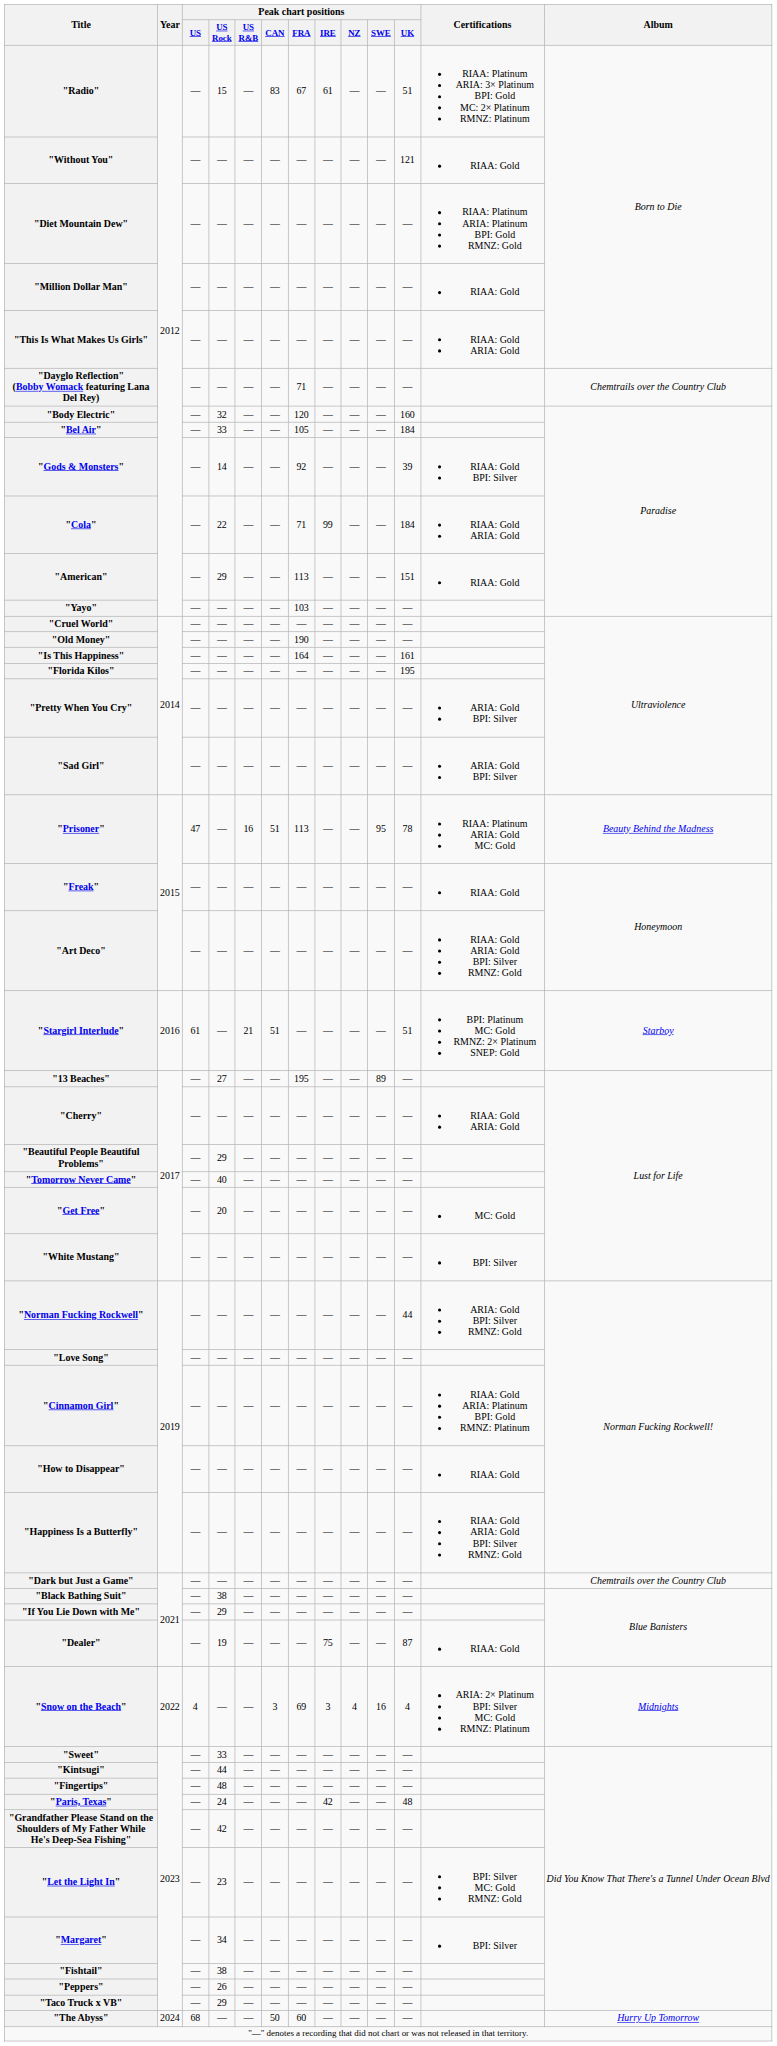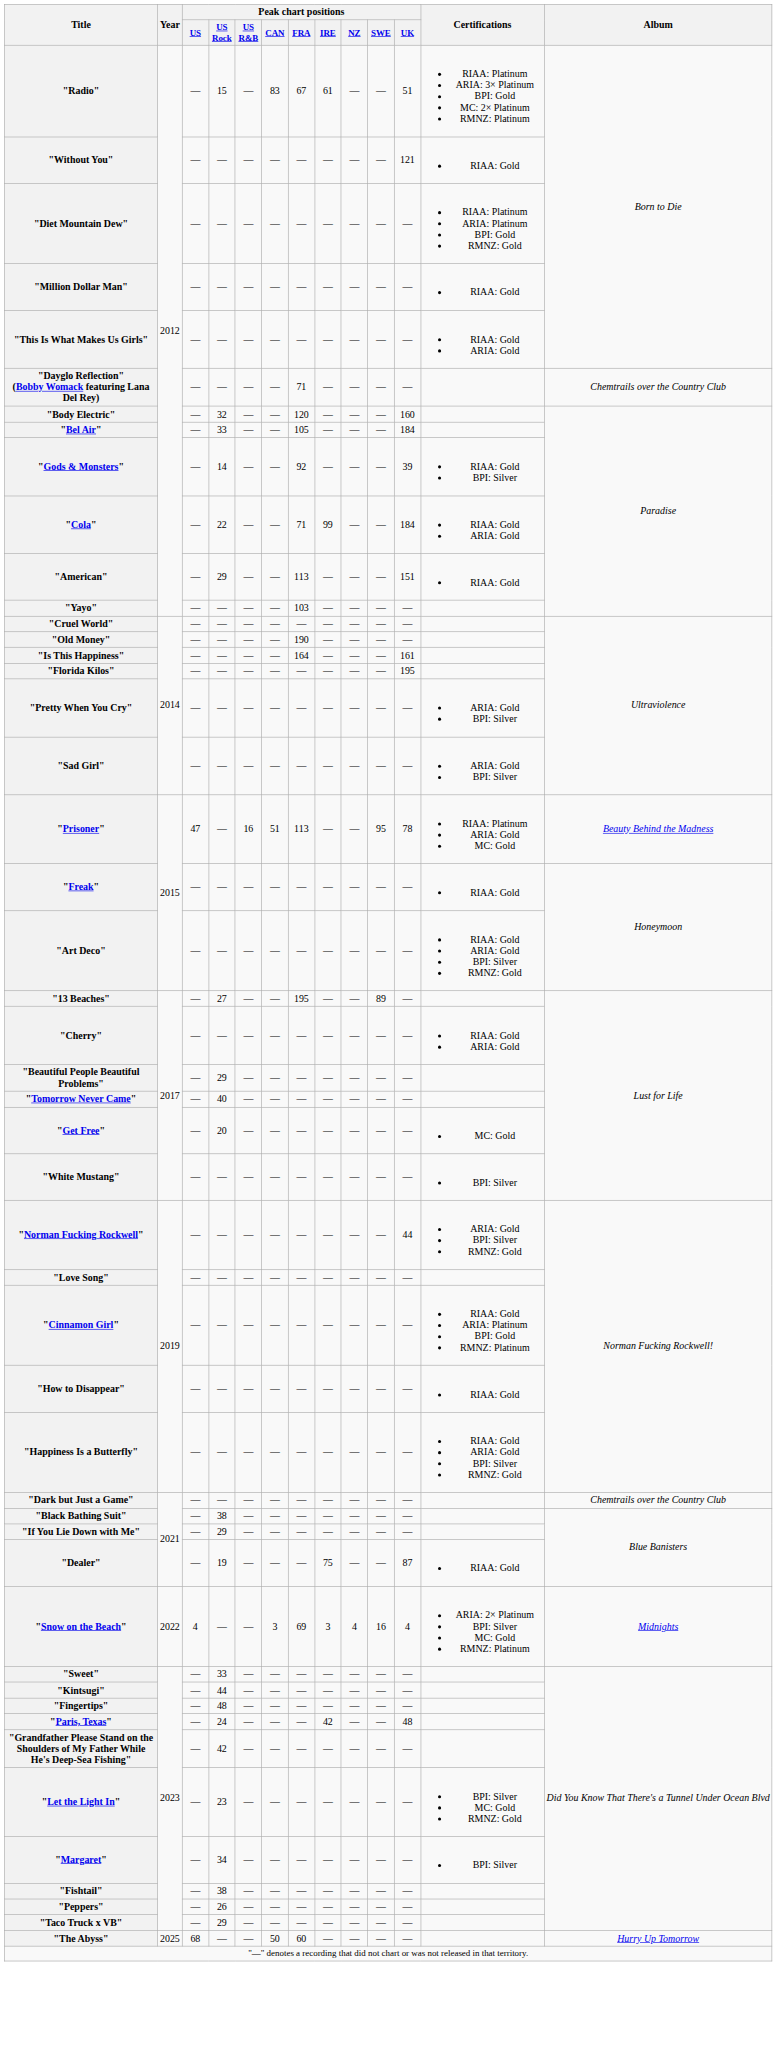 <table class="wikitable plainrowheaders" style="text-align:center;">
 <tr>
 <th scope="col" rowspan="2" style="width:15em;">Title</th>
 <th scope="col" rowspan="2">Year</th>
 <th scope="col" colspan="9">Peak chart positions</th>
 <th scope="col" rowspan="2" style="width:12em;">Certifications</th>
 <th scope="col" rowspan="2">Album</th>
 </tr>
 <tr>
 <th scope="col" style="width:2.5em;font-size:90%;"><a href='#'>US</a><br></th>
 <th scope="col" style="width:2.5em;font-size:90%;"><a href='#'>US<br>Rock</a><br></th>
 <th scope="col" style="width:2.5em;font-size:90%;"><a href='#'>US<br>R&B</a><br></th>
 <th scope="col" style="width:2.5em;font-size:90%;"><a href='#'>CAN</a><br></th>
 <th scope="col" style="width:2.5em;font-size:90%;"><a href='#'>FRA</a><br></th>
 <th scope="col" style="width:2.5em;font-size:90%;"><a href='#'>IRE</a><br></th>
 <th scope="col" style="width:2.5em;font-size:90%;"><a href='#'>NZ</a><br></th>
 <th scope="col" style="width:2.5em;font-size:90%;"><a href='#'>SWE</a><br></th>
 <th scope="col" style="width:2.5em;font-size:90%;"><a href='#'>UK</a><br></th>
 </tr>
 <tr>
 <th scope="row">"Radio"</th>
 <td rowspan="12">2012</td>
 <td>—</td>
 <td>15</td>
 <td>—</td>
 <td>83</td>
 <td>67</td>
 <td>61</td>
 <td>—</td>
 <td>—</td>
 <td>51</td>
 <td><br><ul><li>RIAA: Platinum</li><li>ARIA: 3× Platinum</li><li>BPI: Gold</li><li>MC: 2× Platinum</li><li>RMNZ: Platinum</li></ul></td>
 <td rowspan="5"><em>Born to Die</em></td>
 </tr>
 <tr>
 <th scope="row">"Without You"</th>
 <td>—</td>
 <td>—</td>
 <td>—</td>
 <td>—</td>
 <td>—</td>
 <td>—</td>
 <td>—</td>
 <td>—</td>
 <td>121</td>
 <td><br><ul><li>RIAA: Gold</li></ul></td>
 </tr>
 <tr>
 <th scope="row">"Diet Mountain Dew"</th>
 <td>—</td>
 <td>—</td>
 <td>—</td>
 <td>—</td>
 <td>—</td>
 <td>—</td>
 <td>—</td>
 <td>—</td>
 <td>—</td>
 <td><br><ul><li>RIAA: Platinum</li><li>ARIA: Platinum</li><li>BPI: Gold</li><li>RMNZ: Gold</li></ul></td>
 </tr>
 <tr>
 <th scope="row">"Million Dollar Man"</th>
 <td>—</td>
 <td>—</td>
 <td>—</td>
 <td>—</td>
 <td>—</td>
 <td>—</td>
 <td>—</td>
 <td>—</td>
 <td>—</td>
 <td><br><ul><li>RIAA: Gold</li></ul></td>
 </tr>
 <tr>
 <th scope="row">"This Is What Makes Us Girls"</th>
 <td>—</td>
 <td>—</td>
 <td>—</td>
 <td>—</td>
 <td>—</td>
 <td>—</td>
 <td>—</td>
 <td>—</td>
 <td>—</td>
 <td><br><ul><li>RIAA: Gold</li><li>ARIA: Gold</li></ul></td>
 </tr>
 <tr>
 <th scope="row">"Dayglo Reflection"<br><span>(<a href='#'>Bobby Womack</a> featuring Lana Del Rey)</span></th>
 <td>—</td>
 <td>—</td>
 <td>—</td>
 <td>—</td>
 <td>71</td>
 <td>—</td>
 <td>—</td>
 <td>—</td>
 <td>—</td>
 <td></td>
 <td><em>Chemtrails over the Country Club</em></td>
 </tr>
 <tr>
 <th scope="row">"Body Electric"</th>
 <td>—</td>
 <td>32</td>
 <td>—</td>
 <td>—</td>
 <td>120</td>
 <td>—</td>
 <td>—</td>
 <td>—</td>
 <td>160</td>
 <td></td>
 <td rowspan="6"><em>Paradise</em></td>
 </tr>
 <tr>
 <th scope="row">"<a href='#'>Bel Air</a>"</th>
 <td>—</td>
 <td>33</td>
 <td>—</td>
 <td>—</td>
 <td>105</td>
 <td>—</td>
 <td>—</td>
 <td>—</td>
 <td>184</td>
 <td></td>
 </tr>
 <tr>
 <th scope="row">"<a href='#'>Gods & Monsters</a>"</th>
 <td>—</td>
 <td>14</td>
 <td>—</td>
 <td>—</td>
 <td>92</td>
 <td>—</td>
 <td>—</td>
 <td>—</td>
 <td>39</td>
 <td><br><ul><li>RIAA: Gold</li><li>BPI: Silver</li></ul></td>
 </tr>
 <tr>
 <th scope="row">"<a href='#'>Cola</a>"</th>
 <td>—</td>
 <td>22</td>
 <td>—</td>
 <td>—</td>
 <td>71</td>
 <td>99</td>
 <td>—</td>
 <td>—</td>
 <td>184</td>
 <td><br><ul><li>RIAA: Gold</li><li>ARIA: Gold</li></ul></td>
 </tr>
 <tr>
 <th scope="row">"American"</th>
 <td>—</td>
 <td>29</td>
 <td>—</td>
 <td>—</td>
 <td>113</td>
 <td>—</td>
 <td>—</td>
 <td>—</td>
 <td>151</td>
 <td><br><ul><li>RIAA: Gold</li></ul></td>
 </tr>
 <tr>
 <th scope="row">"Yayo"</th>
 <td>—</td>
 <td>—</td>
 <td>—</td>
 <td>—</td>
 <td>103</td>
 <td>—</td>
 <td>—</td>
 <td>—</td>
 <td>—</td>
 <td></td>
 </tr>
 <tr>
 <th scope="row">"Cruel World"</th>
 <td rowspan="6">2014</td>
 <td>—</td>
 <td>—</td>
 <td>—</td>
 <td>—</td>
 <td>—</td>
 <td>—</td>
 <td>—</td>
 <td>—</td>
 <td>—</td>
 <td></td>
 <td rowspan="6"><em>Ultraviolence</em></td>
 </tr>
 <tr>
 <th scope="row">"Old Money"</th>
 <td>—</td>
 <td>—</td>
 <td>—</td>
 <td>—</td>
 <td>190</td>
 <td>—</td>
 <td>—</td>
 <td>—</td>
 <td>—</td>
 <td></td>
 </tr>
 <tr>
 <th scope="row">"Is This Happiness"</th>
 <td>—</td>
 <td>—</td>
 <td>—</td>
 <td>—</td>
 <td>164</td>
 <td>—</td>
 <td>—</td>
 <td>—</td>
 <td>161</td>
 <td></td>
 </tr>
 <tr>
 <th scope="row">"Florida Kilos"</th>
 <td>—</td>
 <td>—</td>
 <td>—</td>
 <td>—</td>
 <td>—</td>
 <td>—</td>
 <td>—</td>
 <td>—</td>
 <td>195</td>
 <td></td>
 </tr>
 <tr>
 <th scope="row">"Pretty When You Cry"</th>
 <td>—</td>
 <td>—</td>
 <td>—</td>
 <td>—</td>
 <td>—</td>
 <td>—</td>
 <td>—</td>
 <td>—</td>
 <td>—</td>
 <td><br><ul><li>ARIA: Gold</li><li>BPI: Silver</li></ul></td>
 </tr>
 <tr>
 <th scope="row">"Sad Girl"</th>
 <td>—</td>
 <td>—</td>
 <td>—</td>
 <td>—</td>
 <td>—</td>
 <td>—</td>
 <td>—</td>
 <td>—</td>
 <td>—</td>
 <td><br><ul><li>ARIA: Gold</li><li>BPI: Silver</li></ul></td>
 </tr>
 <tr>
 <th scope="row">"<a href='#'>Prisoner</a>"<br></th>
 <td rowspan="3">2015</td>
 <td>47</td>
 <td>—</td>
 <td>16</td>
 <td>51</td>
 <td>113</td>
 <td>—</td>
 <td>—</td>
 <td>95</td>
 <td>78</td>
 <td><br><ul><li>RIAA: Platinum</li><li>ARIA: Gold</li><li>MC: Gold</li></ul></td>
 <td><em><a href='#'>Beauty Behind the Madness</a></em></td>
 </tr>
 <tr>
 <th scope="row">"<a href='#'>Freak</a>"</th>
 <td>—</td>
 <td>—</td>
 <td>—</td>
 <td>—</td>
 <td>—</td>
 <td>—</td>
 <td>—</td>
 <td>—</td>
 <td>—</td>
 <td><br><ul><li>RIAA: Gold</li></ul></td>
 <td rowspan="2"><em>Honeymoon</em></td>
 </tr>
 <tr>
 <th scope="row">"Art Deco"</th>
 <td>—</td>
 <td>—</td>
 <td>—</td>
 <td>—</td>
 <td>—</td>
 <td>—</td>
 <td>—</td>
 <td>—</td>
 <td>—</td>
 <td><br><ul><li>RIAA: Gold</li><li>ARIA: Gold</li><li>BPI: Silver</li><li>RMNZ: Gold</li></ul></td>
-</tr>
-<tr>
-<th scope="row">"<a href='#'>Stargirl Interlude</a>"<br></th>
-<td>2016</td>
-<td>61</td>
-<td>—</td>
-<td>21</td>
-<td>51</td>
-<td>—</td>
-<td>—</td>
-<td>—</td>
-<td>—</td>
-<td>51</td>
-<td><br><ul><li>BPI: Platinum</li><li>MC: Gold</li><li>RMNZ: 2× Platinum</li><li>SNEP: Gold</li></ul></td>
-<td><em><a href='#'>Starboy</a></em></td>
 </tr>
 <tr>
 <th scope="row">"13 Beaches"</th>
 <td rowspan="6">2017</td>
 <td>—</td>
 <td>27</td>
 <td>—</td>
 <td>—</td>
 <td>195</td>
 <td>—</td>
 <td>—</td>
 <td>89</td>
 <td>—</td>
 <td></td>
 <td rowspan="6"><em>Lust for Life</em></td>
 </tr>
 <tr>
 <th scope="row">"Cherry"</th>
 <td>—</td>
 <td>—</td>
 <td>—</td>
 <td>—</td>
 <td>—</td>
 <td>—</td>
 <td>—</td>
 <td>—</td>
 <td>—</td>
 <td><br><ul><li>RIAA: Gold</li><li>ARIA: Gold</li></ul></td>
 </tr>
 <tr>
 <th scope="row">"Beautiful People Beautiful Problems"<br></th>
 <td>—</td>
 <td>29</td>
 <td>—</td>
 <td>—</td>
 <td>—</td>
 <td>—</td>
 <td>—</td>
 <td>—</td>
 <td>—</td>
 <td></td>
 </tr>
 <tr>
 <th scope="row">"<a href='#'>Tomorrow Never Came</a>"<br></th>
 <td>—</td>
 <td>40</td>
 <td>—</td>
 <td>—</td>
 <td>—</td>
 <td>—</td>
 <td>—</td>
 <td>—</td>
 <td>—</td>
 <td></td>
 </tr>
 <tr>
 <th scope="row">"<a href='#'>Get Free</a>"</th>
 <td>—</td>
 <td>20</td>
 <td>—</td>
 <td>—</td>
 <td>—</td>
 <td>—</td>
 <td>—</td>
 <td>—</td>
 <td>—</td>
 <td><br><ul><li>MC: Gold</li></ul></td>
 </tr>
 <tr>
 <th scope="row">"White Mustang"</th>
 <td>—</td>
 <td>—</td>
 <td>—</td>
 <td>—</td>
 <td>—</td>
 <td>—</td>
 <td>—</td>
 <td>—</td>
 <td>—</td>
 <td><br><ul><li>BPI: Silver</li></ul></td>
 </tr>
 <tr>
 <th scope="row">"<a href='#'>Norman Fucking Rockwell</a>"</th>
 <td rowspan="5">2019</td>
 <td>—</td>
 <td>—</td>
 <td>—</td>
 <td>—</td>
 <td>—</td>
 <td>—</td>
 <td>—</td>
 <td>—</td>
 <td>44</td>
 <td><br><ul><li>ARIA: Gold</li><li>BPI: Silver</li><li>RMNZ: Gold</li></ul></td>
 <td rowspan="5"><em>Norman Fucking Rockwell!</em></td>
 </tr>
 <tr>
 <th scope="row">"Love Song"</th>
 <td>—</td>
 <td>—</td>
 <td>—</td>
 <td>—</td>
 <td>—</td>
 <td>—</td>
 <td>—</td>
 <td>—</td>
 <td>—</td>
 <td></td>
 </tr>
 <tr>
 <th scope="row">"<a href='#'>Cinnamon Girl</a>"</th>
 <td>—</td>
 <td>—</td>
 <td>—</td>
 <td>—</td>
 <td>—</td>
 <td>—</td>
 <td>—</td>
 <td>—</td>
 <td>—</td>
 <td><br><ul><li>RIAA: Gold</li><li>ARIA: Platinum</li><li>BPI: Gold</li><li>RMNZ: Platinum</li></ul></td>
 </tr>
 <tr>
 <th scope="row">"How to Disappear"</th>
 <td>—</td>
 <td>—</td>
 <td>—</td>
 <td>—</td>
 <td>—</td>
 <td>—</td>
 <td>—</td>
 <td>—</td>
 <td>—</td>
 <td><br><ul><li>RIAA: Gold</li></ul></td>
 </tr>
 <tr>
 <th scope="row">"Happiness Is a Butterfly"</th>
 <td>—</td>
 <td>—</td>
 <td>—</td>
 <td>—</td>
 <td>—</td>
 <td>—</td>
 <td>—</td>
 <td>—</td>
 <td>—</td>
 <td><br><ul><li>RIAA: Gold</li><li>ARIA: Gold</li><li>BPI: Silver</li><li>RMNZ: Gold</li></ul></td>
 </tr>
 <tr>
 <th scope="row">"Dark but Just a Game"</th>
 <td rowspan="4">2021</td>
 <td>—</td>
 <td>—</td>
 <td>—</td>
 <td>—</td>
 <td>—</td>
 <td>—</td>
 <td>—</td>
 <td>—</td>
 <td>—</td>
 <td></td>
 <td><em>Chemtrails over the Country Club</em></td>
 </tr>
 <tr>
 <th scope="row">"Black Bathing Suit"</th>
 <td>—</td>
 <td>38</td>
 <td>—</td>
 <td>—</td>
 <td>—</td>
 <td>—</td>
 <td>—</td>
 <td>—</td>
 <td>—</td>
 <td></td>
 <td rowspan="3"><em>Blue Banisters</em></td>
 </tr>
 <tr>
 <th scope="row">"If You Lie Down with Me"</th>
 <td>—</td>
 <td>29</td>
 <td>—</td>
 <td>—</td>
 <td>—</td>
 <td>—</td>
 <td>—</td>
 <td>—</td>
 <td>—</td>
 <td></td>
 </tr>
 <tr>
 <th scope="row">"Dealer"</th>
 <td>—</td>
 <td>19</td>
 <td>—</td>
 <td>—</td>
 <td>—</td>
 <td>75</td>
 <td>—</td>
 <td>—</td>
 <td>87</td>
 <td><br><ul><li>RIAA: Gold</li></ul></td>
 </tr>
 <tr>
 <th scope="row">"<a href='#'>Snow on the Beach</a>"<br></th>
 <td>2022</td>
 <td>4</td>
 <td>—</td>
 <td>—</td>
 <td>3</td>
 <td>69</td>
 <td>3</td>
 <td>4</td>
 <td>16</td>
 <td>4</td>
 <td><br><ul><li>ARIA: 2× Platinum</li><li>BPI: Silver</li><li>MC: Gold</li><li>RMNZ: Platinum</li></ul></td>
 <td><em><a href='#'>Midnights</a></em></td>
 </tr>
 <tr>
 <th scope="row">"Sweet"</th>
 <td rowspan="10">2023</td>
 <td>—</td>
 <td>33</td>
 <td>—</td>
 <td>—</td>
 <td>—</td>
 <td>—</td>
 <td>—</td>
 <td>—</td>
 <td>—</td>
 <td></td>
 <td rowspan="10"><em>Did You Know That There's a Tunnel Under Ocean Blvd</em></td>
 </tr>
 <tr>
 <th scope="row">"Kintsugi"</th>
 <td>—</td>
 <td>44</td>
 <td>—</td>
 <td>—</td>
 <td>—</td>
 <td>—</td>
 <td>—</td>
 <td>—</td>
 <td>—</td>
 <td></td>
 </tr>
 <tr>
 <th scope="row">"Fingertips"</th>
 <td>—</td>
 <td>48</td>
 <td>—</td>
 <td>—</td>
 <td>—</td>
 <td>—</td>
 <td>—</td>
 <td>—</td>
 <td>—</td>
 <td></td>
 </tr>
 <tr>
 <th scope="row">"<a href='#'>Paris, Texas</a>"<br></th>
 <td>—</td>
 <td>24</td>
 <td>—</td>
 <td>—</td>
 <td>—</td>
 <td>42</td>
 <td>—</td>
 <td>—</td>
 <td>48</td>
 <td></td>
 </tr>
 <tr>
 <th scope="row">"Grandfather Please Stand on the Shoulders of My Father While He's Deep-Sea Fishing"<br></th>
 <td>—</td>
 <td>42</td>
 <td>—</td>
 <td>—</td>
 <td>—</td>
 <td>—</td>
 <td>—</td>
 <td>—</td>
 <td>—</td>
 <td></td>
 </tr>
 <tr>
 <th scope="row">"<a href='#'>Let the Light In</a>"<br></th>
 <td>—</td>
 <td>23</td>
 <td>—</td>
 <td>—</td>
 <td>—</td>
 <td>—</td>
 <td>—</td>
 <td>—</td>
 <td>—</td>
 <td><br><ul><li>BPI: Silver</li><li>MC: Gold</li><li>RMNZ: Gold</li></ul></td>
 </tr>
 <tr>
 <th scope="row">"<a href='#'>Margaret</a>"<br></th>
 <td>—</td>
 <td>34</td>
 <td>—</td>
 <td>—</td>
 <td>—</td>
 <td>—</td>
 <td>—</td>
 <td>—</td>
 <td>—</td>
 <td><br><ul><li>BPI: Silver</li></ul></td>
 </tr>
 <tr>
 <th scope="row">"Fishtail"</th>
 <td>—</td>
 <td>38</td>
 <td>—</td>
 <td>—</td>
 <td>—</td>
 <td>—</td>
 <td>—</td>
 <td>—</td>
 <td>—</td>
 <td></td>
 </tr>
 <tr>
 <th scope="row">"Peppers"<br></th>
 <td>—</td>
 <td>26</td>
 <td>—</td>
 <td>—</td>
 <td>—</td>
 <td>—</td>
 <td>—</td>
 <td>—</td>
 <td>—</td>
 <td></td>
 </tr>
 <tr>
 <th scope="row">"Taco Truck x VB"</th>
 <td>—</td>
 <td>29</td>
 <td>—</td>
 <td>—</td>
 <td>—</td>
 <td>—</td>
 <td>—</td>
 <td>—</td>
 <td>—</td>
 <td></td>
 </tr>
 <tr>
 <th scope="row">"The Abyss"<br></th>
-<td>2024</td>
+<td>2025</td>
 <td>68</td>
 <td>—</td>
 <td>—</td>
 <td>50</td>
 <td>60</td>
 <td>—</td>
 <td>—</td>
 <td>—</td>
 <td>—</td>
 <td></td>
 <td><em><a href='#'>Hurry Up Tomorrow</a></em></td>
 </tr>
 <tr>
 <td colspan="13" style="font-size:90%">"—" denotes a recording that did not chart or was not released in that territory.</td>
 </tr>
 </table>
